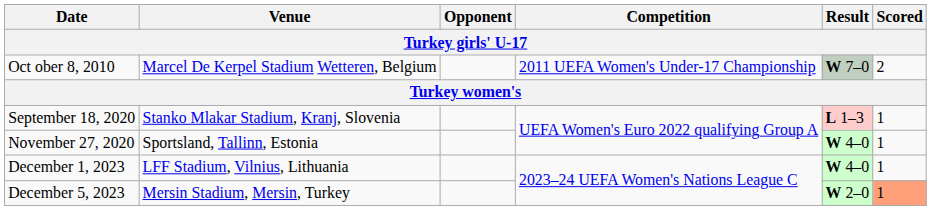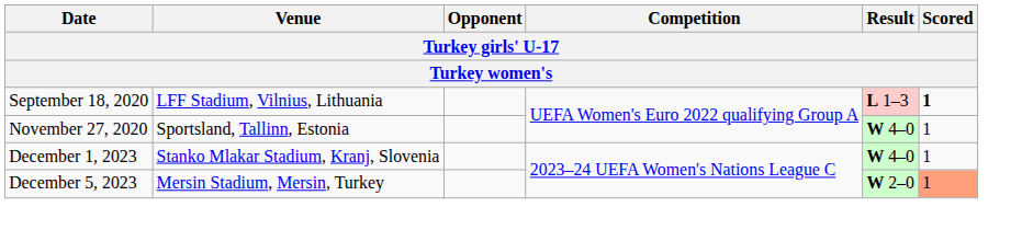 <table class=wikitable>
 <tr>
 </tr>
 <tr>
 <th>Date</th>
 <th>Venue</th>
 <th>Opponent</th>
 <th>Competition</th>
 <th>Result</th>
 <th>Scored</th>
 </tr>
 <tr>
 <th colspan=6><a href='#'>Turkey girls' U-17</a></th>
 </tr>
 <tr>
-<td>Oct ober 8, 2010</td>
-<td><a href='#'>Marcel De Kerpel Stadium</a> <a href='#'>Wetteren</a>, Belgium</td>
-<td></td>
-<td><a href='#'>2011 UEFA Women's Under-17 Championship</a></td>
-<td bgcolor=c#cfc><strong>W</strong> 7–0</td>
-<td>2</td>
-</tr>
-<tr>
 <th colspan=6><a href='#'>Turkey women's</a></th>
 </tr>
 <tr>
 <td>September 18, 2020</td>
-<td><a href='#'>Stanko Mlakar Stadium</a>, <a href='#'>Kranj</a>, Slovenia</td>
+<td><a href='#'>LFF Stadium</a>, <a href='#'>Vilnius</a>, Lithuania</td>
 <td></td>
 <td rowspan=2><a href='#'>UEFA Women's Euro 2022 qualifying Group A</a></td>
 <td bgcolor=#fcc><strong>L</strong> 1–3</td>
-<td>1</td>
+<td><strong>1</strong></td>
 </tr>
 <tr>
 <td>November 27, 2020</td>
 <td>Sportsland, <a href='#'>Tallinn</a>, Estonia</td>
 <td></td>
 <td bgcolor=#cfc><strong>W</strong> 4–0</td>
 <td>1</td>
 </tr>
 <tr>
 <td>December 1, 2023</td>
-<td><a href='#'>LFF Stadium</a>, <a href='#'>Vilnius</a>, Lithuania</td>
+<td><a href='#'>Stanko Mlakar Stadium</a>, <a href='#'>Kranj</a>, Slovenia</td>
 <td></td>
 <td rowspan=2><a href='#'>2023–24 UEFA Women's Nations League C</a></td>
 <td bgcolor=#cfc><strong>W</strong> 4–0</td>
 <td>1</td>
 </tr>
 <tr>
 <td>December 5, 2023</td>
 <td><a href='#'>Mersin Stadium</a>, <a href='#'>Mersin</a>, Turkey</td>
 <td></td>
 <td bgcolor=#cfc><strong>W</strong> 2–0</td>
 <td style="background: lightsalmon;">1</td>
 </tr>
 </table>
